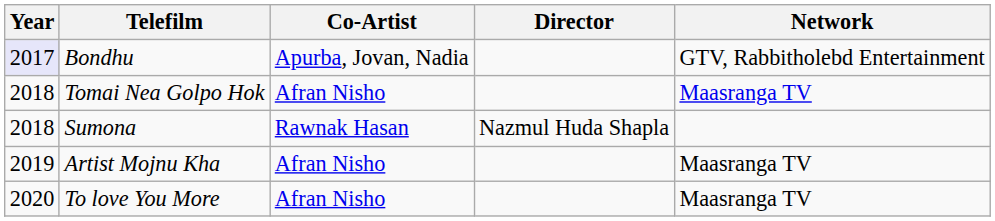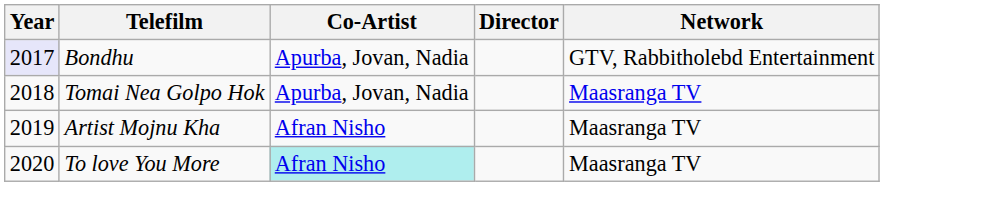 <table class="wikitable sortable">
 <tr>
 <th>Year</th>
 <th>Telefilm</th>
 <th>Co-Artist</th>
 <th>Director</th>
 <th>Network</th>
 </tr>
 <tr>
 <td style="background: lavender;">2017</td>
 <td><em>Bondhu</em></td>
 <td><a href='#'>Apurba</a>, Jovan, Nadia</td>
 <td></td>
 <td>GTV, Rabbitholebd Entertainment</td>
 </tr>
 <tr>
 <td>2018</td>
 <td><em>Tomai Nea Golpo Hok</em></td>
-<td><a href='#'>Afran Nisho</a></td>
+<td><a href='#'>Apurba</a>, Jovan, Nadia</td>
 <td></td>
 <td><a href='#'>Maasranga TV</a></td>
-</tr>
-<tr>
-<td>2018</td>
-<td><em>Sumona</em></td>
-<td><a href='#'>Rawnak Hasan</a></td>
-<td>Nazmul Huda Shapla</td>
-<td></td>
 </tr>
 <tr>
 <td>2019</td>
 <td><em>Artist Mojnu Kha</em></td>
 <td><a href='#'>Afran Nisho</a></td>
 <td></td>
 <td>Maasranga TV</td>
 </tr>
 <tr>
 <td>2020</td>
 <td><em>To love You More</em></td>
-<td><a href='#'>Afran Nisho</a></td>
+<td style="background: paleturquoise;"><a href='#'>Afran Nisho</a></td>
 <td></td>
 <td>Maasranga TV</td>
 </tr>
 </table>
